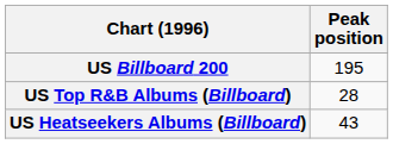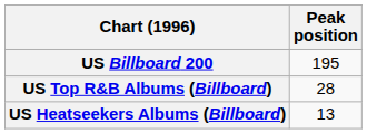 <table class="wikitable sortable plainrowheaders" style="text-align:center">
 <tr>
 <th scope="col">Chart (1996)</th>
 <th scope="col">Peak<br>position</th>
 </tr>
 <tr>
 <th scope="row">US <a href='#'><em>Billboard</em> 200</a></th>
 <td>195</td>
 </tr>
 <tr>
 <th scope="row">US <a href='#'>Top R&B Albums</a> (<em><a href='#'>Billboard</a></em>)</th>
 <td>28</td>
 </tr>
 <tr>
 <th scope="row">US <a href='#'>Heatseekers Albums</a> (<em><a href='#'>Billboard</a></em>)</th>
-<td>43</td>
+<td>13</td>
 </tr>
 </table>
